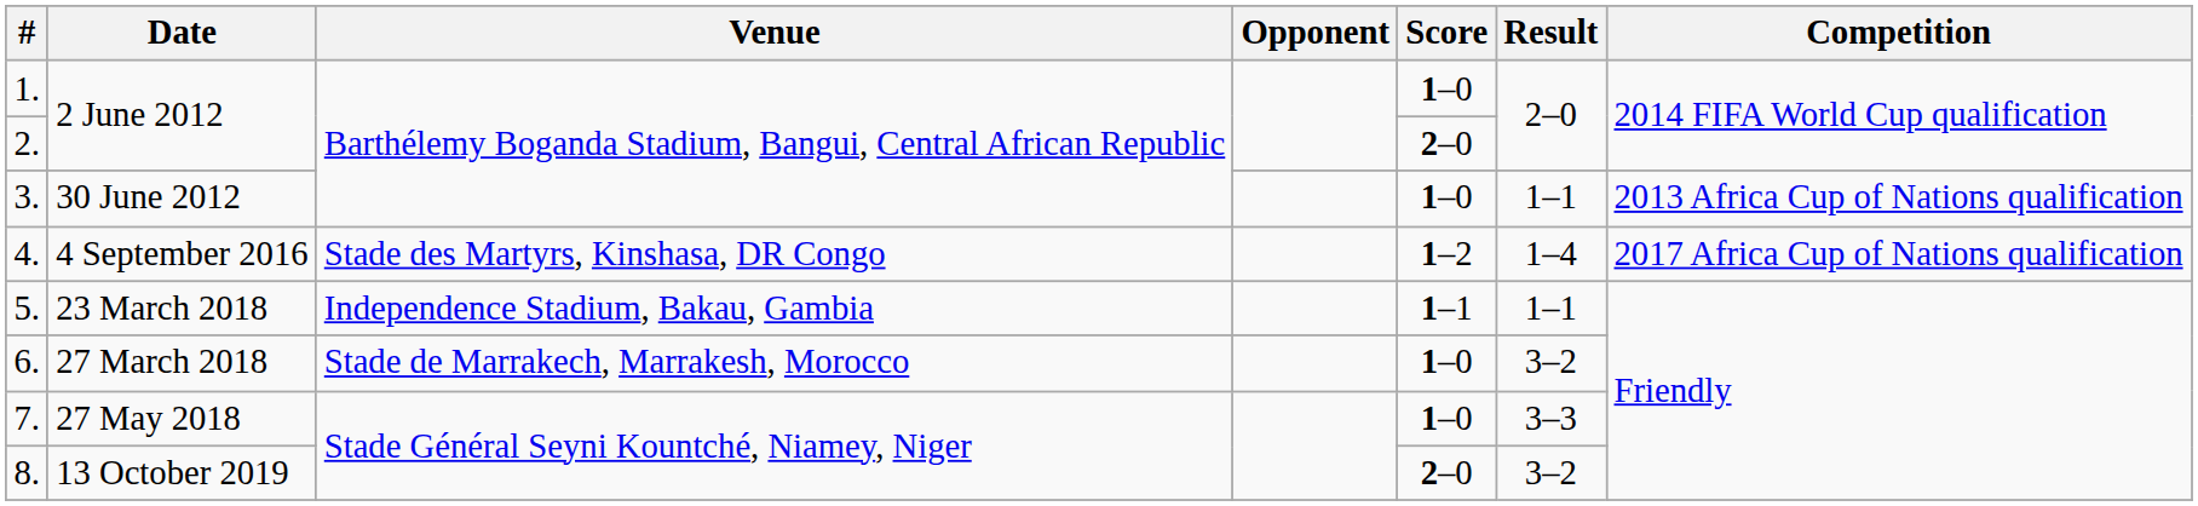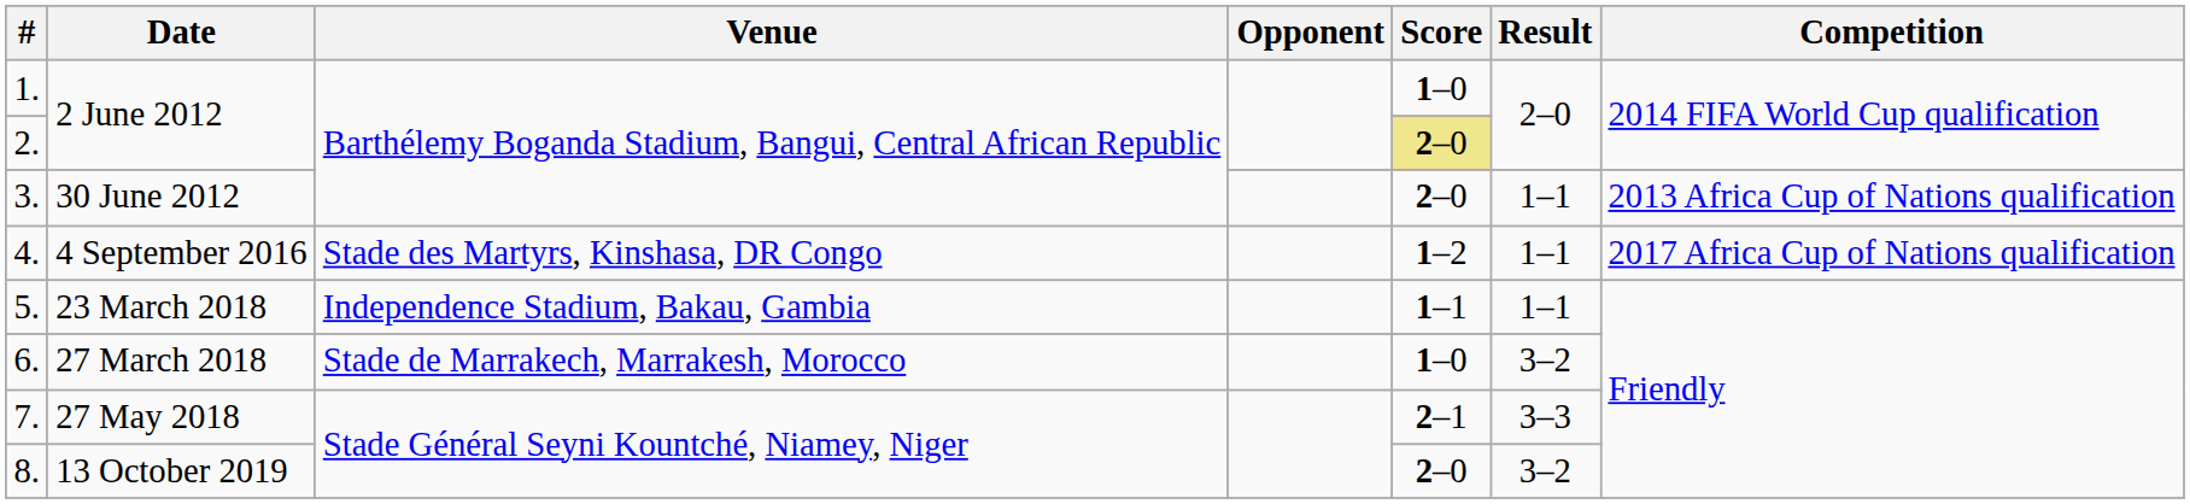 <table class="wikitable">
 <tr>
 <th>#</th>
 <th>Date</th>
 <th>Venue</th>
 <th>Opponent</th>
 <th>Score</th>
 <th>Result</th>
 <th>Competition</th>
 </tr>
 <tr>
 <td>1.</td>
 <td rowspan="2">2 June 2012</td>
 <td rowspan="3"><a href='#'>Barthélemy Boganda Stadium</a>, <a href='#'>Bangui</a>, <a href='#'>Central African Republic</a></td>
 <td rowspan="2"></td>
 <td align="center"><strong>1</strong>–0</td>
 <td rowspan="2" align="center">2–0</td>
 <td rowspan="2"><a href='#'>2014 FIFA World Cup qualification</a></td>
 </tr>
 <tr>
 <td>2.</td>
-<td align="center"><strong>2</strong>–0</td>
+<td align="center" style="background: khaki;"><strong>2</strong>–0</td>
 </tr>
 <tr>
 <td>3.</td>
 <td>30 June 2012</td>
 <td></td>
-<td align="center"><strong>1</strong>–0</td>
+<td align=center><strong>2</strong>–0</td>
 <td align="center">1–1</td>
 <td><a href='#'>2013 Africa Cup of Nations qualification</a></td>
 </tr>
 <tr>
 <td>4.</td>
 <td>4 September 2016</td>
 <td><a href='#'>Stade des Martyrs</a>, <a href='#'>Kinshasa</a>, <a href='#'>DR Congo</a></td>
 <td></td>
 <td align="center"><strong>1</strong>–2</td>
-<td align="center">1–4</td>
+<td align="center">1–1</td>
 <td><a href='#'>2017 Africa Cup of Nations qualification</a></td>
 </tr>
 <tr>
 <td>5.</td>
 <td>23 March 2018</td>
 <td><a href='#'>Independence Stadium</a>, <a href='#'>Bakau</a>, <a href='#'>Gambia</a></td>
 <td></td>
 <td align=center><strong>1</strong>–1</td>
 <td align=center>1–1</td>
 <td rowspan=4><a href='#'>Friendly</a></td>
 </tr>
 <tr>
 <td>6.</td>
 <td>27 March 2018</td>
 <td><a href='#'>Stade de Marrakech</a>, <a href='#'>Marrakesh</a>, <a href='#'>Morocco</a></td>
 <td></td>
 <td align=center><strong>1</strong>–0</td>
 <td align=center>3–2</td>
 </tr>
 <tr>
 <td>7.</td>
 <td>27 May 2018</td>
 <td rowspan=2><a href='#'>Stade Général Seyni Kountché</a>, <a href='#'>Niamey</a>, <a href='#'>Niger</a></td>
 <td rowspan=2></td>
-<td align="center"><strong>1</strong>–0</td>
+<td align=center><strong>2</strong>–1</td>
 <td align=center>3–3</td>
 </tr>
 <tr>
 <td>8.</td>
 <td>13 October 2019</td>
 <td align=center><strong>2</strong>–0</td>
 <td align=center>3–2</td>
 </tr>
 </table>
